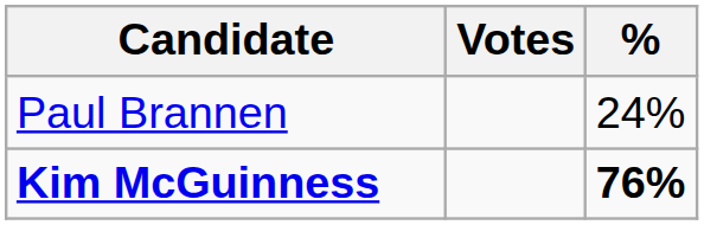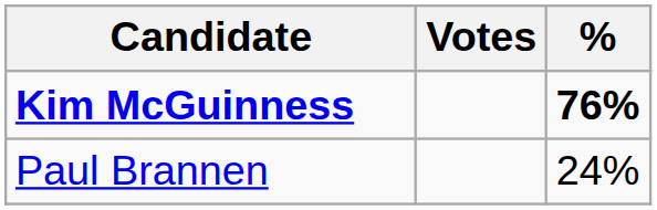 <table class="wikitable">
 <tr>
 <th style="width:150px;">Candidate</th>
 <th>Votes</th>
 <th>%</th>
 </tr>
 <tr>
+<td><strong><a href='#'>Kim McGuinness</a></strong></td>
+<td style="text-align:center;"></td>
+<td><strong>76%</strong></td>
+</tr>
+<tr>
 <td><a href='#'>Paul Brannen</a></td>
 <td style="text-align:center;"></td>
 <td>24%</td>
 </tr>
-<tr>
-<td><strong><a href='#'>Kim McGuinness</a></strong></td>
-<td style="text-align:center;"></td>
-<td><strong>76%</strong></td>
-</tr>
 </table>
